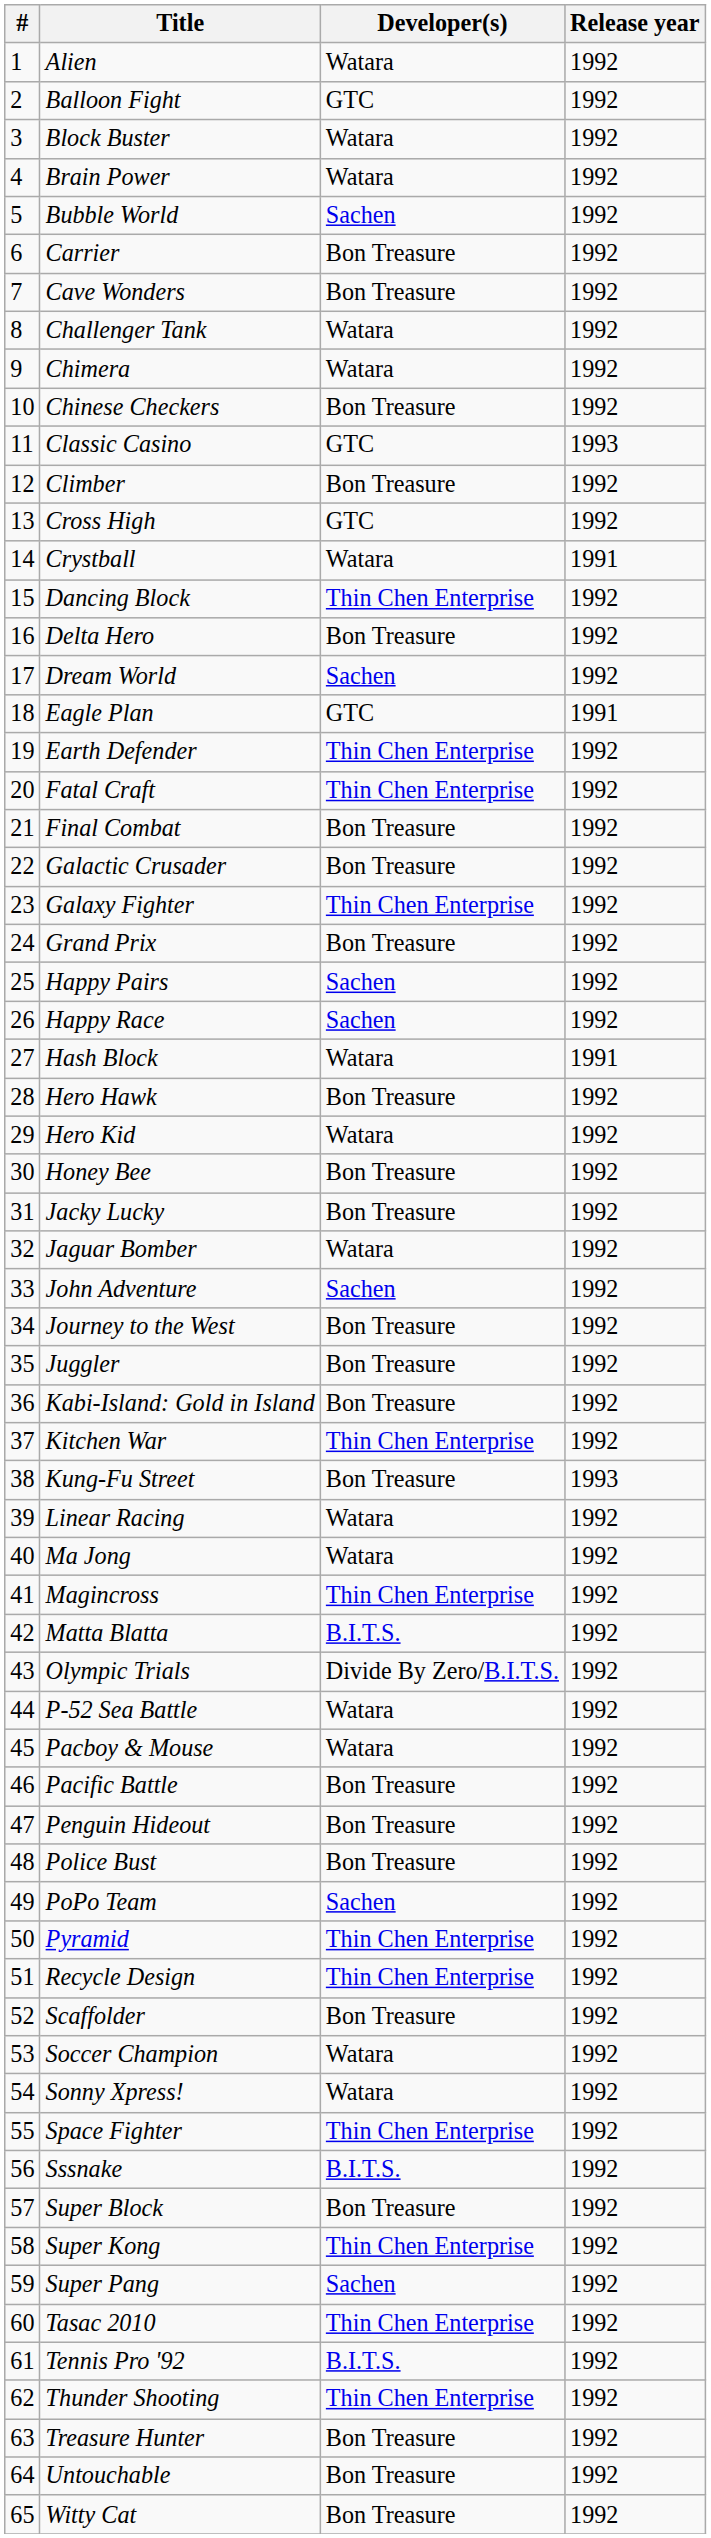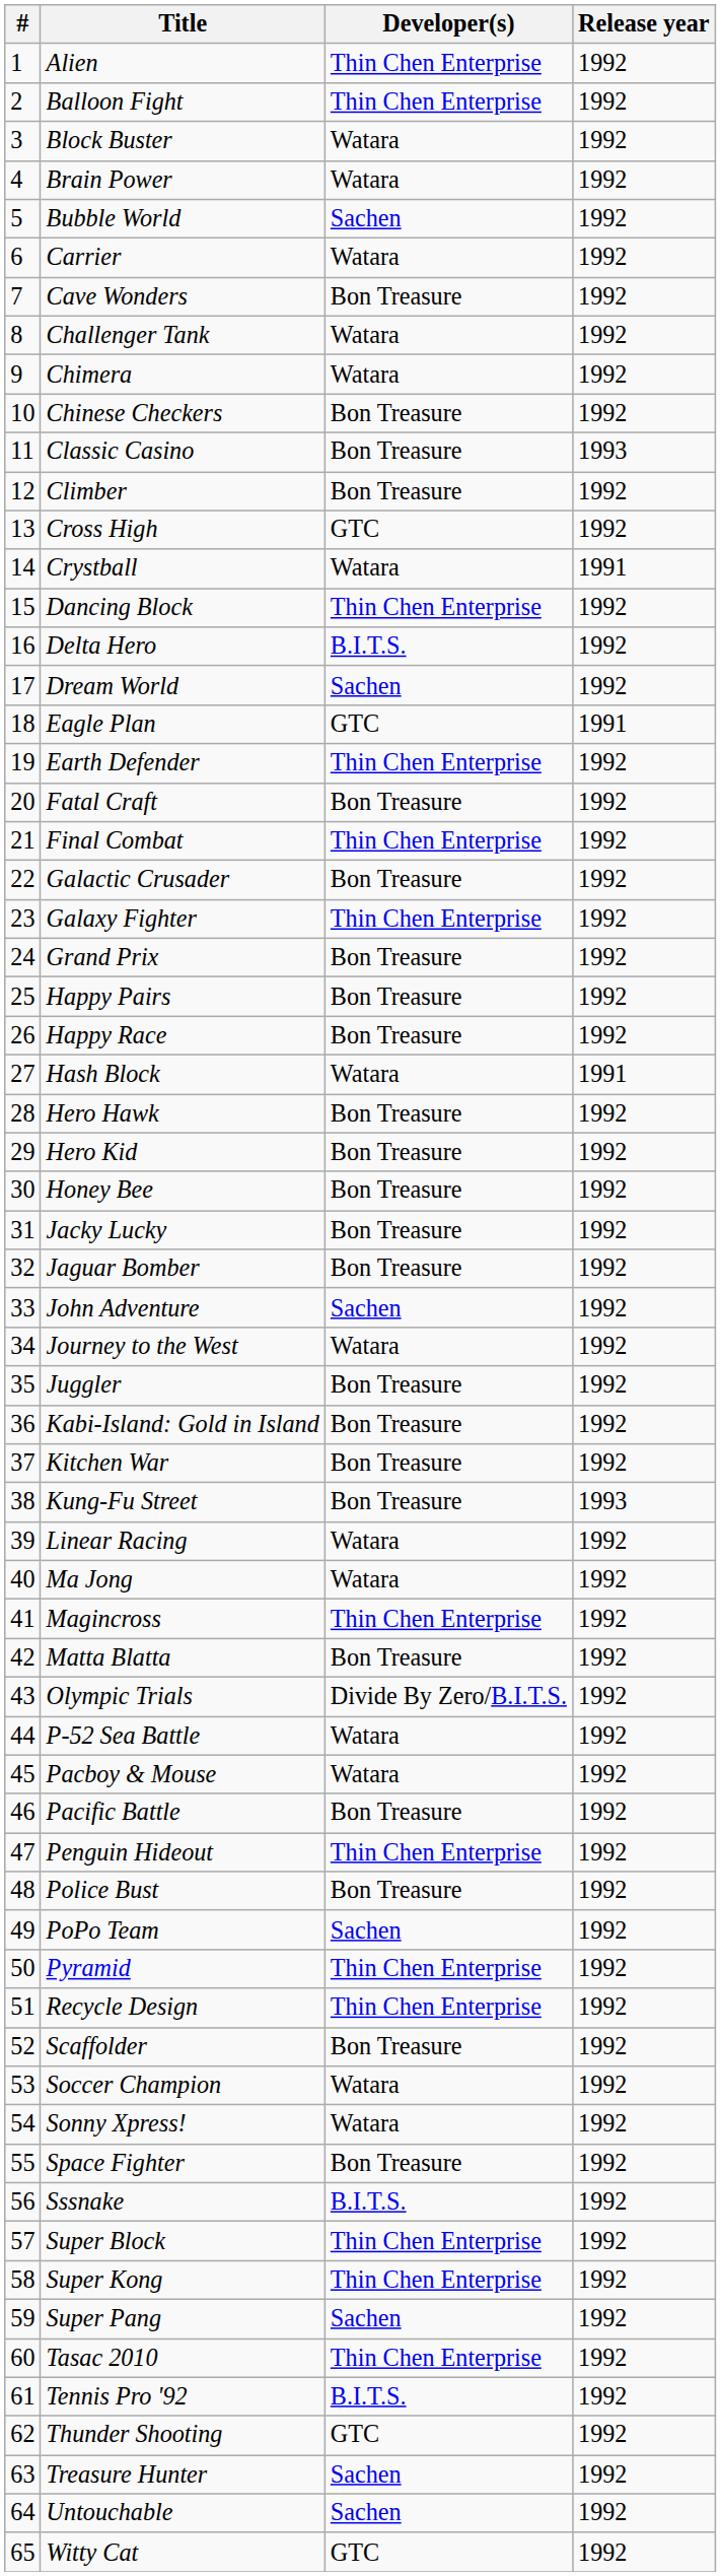 <table class="wikitable sortable" border="1">
 <tr>
 <th scope="col">#</th>
 <th scope="col">Title</th>
 <th scope="col">Developer(s)</th>
 <th scope="col">Release year</th>
 </tr>
 <tr>
 <td>1</td>
 <td><em>Alien</em></td>
-<td>Watara</td>
+<td><a href='#'>Thin Chen Enterprise</a></td>
 <td>1992</td>
 </tr>
 <tr>
 <td>2</td>
 <td><em>Balloon Fight</em></td>
-<td>GTC</td>
+<td><a href='#'>Thin Chen Enterprise</a></td>
 <td>1992</td>
 </tr>
 <tr>
 <td>3</td>
 <td><em>Block Buster</em></td>
 <td>Watara</td>
 <td>1992</td>
 </tr>
 <tr>
 <td>4</td>
 <td><em>Brain Power</em></td>
 <td>Watara</td>
 <td>1992</td>
 </tr>
 <tr>
 <td>5</td>
 <td><em>Bubble World</em></td>
 <td><a href='#'>Sachen</a></td>
 <td>1992</td>
 </tr>
 <tr>
 <td>6</td>
 <td><em>Carrier</em></td>
-<td>Bon Treasure</td>
+<td>Watara</td>
 <td>1992</td>
 </tr>
 <tr>
 <td>7</td>
 <td><em>Cave Wonders</em></td>
 <td>Bon Treasure</td>
 <td>1992</td>
 </tr>
 <tr>
 <td>8</td>
 <td><em>Challenger Tank</em></td>
 <td>Watara</td>
 <td>1992</td>
 </tr>
 <tr>
 <td>9</td>
 <td><em>Chimera</em></td>
 <td>Watara</td>
 <td>1992</td>
 </tr>
 <tr>
 <td>10</td>
 <td><em>Chinese Checkers</em></td>
 <td>Bon Treasure</td>
 <td>1992</td>
 </tr>
 <tr>
 <td>11</td>
 <td><em>Classic Casino</em></td>
-<td>GTC</td>
+<td>Bon Treasure</td>
 <td>1993</td>
 </tr>
 <tr>
 <td>12</td>
 <td><em>Climber</em></td>
 <td>Bon Treasure</td>
 <td>1992</td>
 </tr>
 <tr>
 <td>13</td>
 <td><em>Cross High</em></td>
 <td>GTC</td>
 <td>1992</td>
 </tr>
 <tr>
 <td>14</td>
 <td><em>Crystball</em></td>
 <td>Watara</td>
 <td>1991</td>
 </tr>
 <tr>
 <td>15</td>
 <td><em>Dancing Block</em></td>
 <td><a href='#'>Thin Chen Enterprise</a></td>
 <td>1992</td>
 </tr>
 <tr>
 <td>16</td>
 <td><em>Delta Hero</em></td>
-<td>Bon Treasure</td>
+<td><a href='#'>B.I.T.S.</a></td>
 <td>1992</td>
 </tr>
 <tr>
 <td>17</td>
 <td><em>Dream World</em></td>
 <td><a href='#'>Sachen</a></td>
 <td>1992</td>
 </tr>
 <tr>
 <td>18</td>
 <td><em>Eagle Plan</em></td>
 <td>GTC</td>
 <td>1991</td>
 </tr>
 <tr>
 <td>19</td>
 <td><em>Earth Defender</em></td>
 <td><a href='#'>Thin Chen Enterprise</a></td>
 <td>1992</td>
 </tr>
 <tr>
 <td>20</td>
 <td><em>Fatal Craft</em></td>
-<td><a href='#'>Thin Chen Enterprise</a></td>
+<td>Bon Treasure</td>
 <td>1992</td>
 </tr>
 <tr>
 <td>21</td>
 <td><em>Final Combat</em></td>
-<td>Bon Treasure</td>
+<td><a href='#'>Thin Chen Enterprise</a></td>
 <td>1992</td>
 </tr>
 <tr>
 <td>22</td>
 <td><em>Galactic Crusader</em></td>
 <td>Bon Treasure</td>
 <td>1992</td>
 </tr>
 <tr>
 <td>23</td>
 <td><em>Galaxy Fighter</em></td>
 <td><a href='#'>Thin Chen Enterprise</a></td>
 <td>1992</td>
 </tr>
 <tr>
 <td>24</td>
 <td><em>Grand Prix</em></td>
 <td>Bon Treasure</td>
 <td>1992</td>
 </tr>
 <tr>
 <td>25</td>
 <td><em>Happy Pairs</em></td>
-<td><a href='#'>Sachen</a></td>
+<td>Bon Treasure</td>
 <td>1992</td>
 </tr>
 <tr>
 <td>26</td>
 <td><em>Happy Race</em></td>
-<td><a href='#'>Sachen</a></td>
+<td>Bon Treasure</td>
 <td>1992</td>
 </tr>
 <tr>
 <td>27</td>
 <td><em>Hash Block</em></td>
 <td>Watara</td>
 <td>1991</td>
 </tr>
 <tr>
 <td>28</td>
 <td><em>Hero Hawk</em></td>
 <td>Bon Treasure</td>
 <td>1992</td>
 </tr>
 <tr>
 <td>29</td>
 <td><em>Hero Kid</em></td>
-<td>Watara</td>
+<td>Bon Treasure</td>
 <td>1992</td>
 </tr>
 <tr>
 <td>30</td>
 <td><em>Honey Bee</em></td>
 <td>Bon Treasure</td>
 <td>1992</td>
 </tr>
 <tr>
 <td>31</td>
 <td><em>Jacky Lucky</em></td>
 <td>Bon Treasure</td>
 <td>1992</td>
 </tr>
 <tr>
 <td>32</td>
 <td><em>Jaguar Bomber</em></td>
-<td>Watara</td>
+<td>Bon Treasure</td>
 <td>1992</td>
 </tr>
 <tr>
 <td>33</td>
 <td><em>John Adventure</em></td>
 <td><a href='#'>Sachen</a></td>
 <td>1992</td>
 </tr>
 <tr>
 <td>34</td>
 <td><em>Journey to the West</em></td>
-<td>Bon Treasure</td>
+<td>Watara</td>
 <td>1992</td>
 </tr>
 <tr>
 <td>35</td>
 <td><em>Juggler</em></td>
 <td>Bon Treasure</td>
 <td>1992</td>
 </tr>
 <tr>
 <td>36</td>
 <td><em>Kabi-Island: Gold in Island</em></td>
 <td>Bon Treasure</td>
 <td>1992</td>
 </tr>
 <tr>
 <td>37</td>
 <td><em>Kitchen War</em></td>
-<td><a href='#'>Thin Chen Enterprise</a></td>
+<td>Bon Treasure</td>
 <td>1992</td>
 </tr>
 <tr>
 <td>38</td>
 <td><em>Kung-Fu Street</em></td>
 <td>Bon Treasure</td>
 <td>1993</td>
 </tr>
 <tr>
 <td>39</td>
 <td><em>Linear Racing</em></td>
 <td>Watara</td>
 <td>1992</td>
 </tr>
 <tr>
 <td>40</td>
 <td><em>Ma Jong</em></td>
 <td>Watara</td>
 <td>1992</td>
 </tr>
 <tr>
 <td>41</td>
 <td><em>Magincross</em></td>
 <td><a href='#'>Thin Chen Enterprise</a></td>
 <td>1992</td>
 </tr>
 <tr>
 <td>42</td>
 <td><em>Matta Blatta</em></td>
-<td><a href='#'>B.I.T.S.</a></td>
+<td>Bon Treasure</td>
 <td>1992</td>
 </tr>
 <tr>
 <td>43</td>
 <td><em>Olympic Trials</em></td>
 <td>Divide By Zero/<a href='#'>B.I.T.S.</a></td>
 <td>1992</td>
 </tr>
 <tr>
 <td>44</td>
 <td><em>P-52 Sea Battle</em></td>
 <td>Watara</td>
 <td>1992</td>
 </tr>
 <tr>
 <td>45</td>
 <td><em>Pacboy & Mouse</em></td>
 <td>Watara</td>
 <td>1992</td>
 </tr>
 <tr>
 <td>46</td>
 <td><em>Pacific Battle</em></td>
 <td>Bon Treasure</td>
 <td>1992</td>
 </tr>
 <tr>
 <td>47</td>
 <td><em>Penguin Hideout</em></td>
-<td>Bon Treasure</td>
+<td><a href='#'>Thin Chen Enterprise</a></td>
 <td>1992</td>
 </tr>
 <tr>
 <td>48</td>
 <td><em>Police Bust</em></td>
 <td>Bon Treasure</td>
 <td>1992</td>
 </tr>
 <tr>
 <td>49</td>
 <td><em>PoPo Team</em></td>
 <td><a href='#'>Sachen</a></td>
 <td>1992</td>
 </tr>
 <tr>
 <td>50</td>
 <td><em><a href='#'>Pyramid</a></em></td>
 <td><a href='#'>Thin Chen Enterprise</a></td>
 <td>1992</td>
 </tr>
 <tr>
 <td>51</td>
 <td><em>Recycle Design</em></td>
 <td><a href='#'>Thin Chen Enterprise</a></td>
 <td>1992</td>
 </tr>
 <tr>
 <td>52</td>
 <td><em>Scaffolder</em></td>
 <td>Bon Treasure</td>
 <td>1992</td>
 </tr>
 <tr>
 <td>53</td>
 <td><em>Soccer Champion</em></td>
 <td>Watara</td>
 <td>1992</td>
 </tr>
 <tr>
 <td>54</td>
 <td><em>Sonny Xpress!</em></td>
 <td>Watara</td>
 <td>1992</td>
 </tr>
 <tr>
 <td>55</td>
 <td><em>Space Fighter</em></td>
-<td><a href='#'>Thin Chen Enterprise</a></td>
+<td>Bon Treasure</td>
 <td>1992</td>
 </tr>
 <tr>
 <td>56</td>
 <td><em>Sssnake</em></td>
 <td><a href='#'>B.I.T.S.</a></td>
 <td>1992</td>
 </tr>
 <tr>
 <td>57</td>
 <td><em>Super Block</em></td>
-<td>Bon Treasure</td>
+<td><a href='#'>Thin Chen Enterprise</a></td>
 <td>1992</td>
 </tr>
 <tr>
 <td>58</td>
 <td><em>Super Kong</em></td>
 <td><a href='#'>Thin Chen Enterprise</a></td>
 <td>1992</td>
 </tr>
 <tr>
 <td>59</td>
 <td><em>Super Pang</em></td>
 <td><a href='#'>Sachen</a></td>
 <td>1992</td>
 </tr>
 <tr>
 <td>60</td>
 <td><em>Tasac 2010</em></td>
 <td><a href='#'>Thin Chen Enterprise</a></td>
 <td>1992</td>
 </tr>
 <tr>
 <td>61</td>
 <td><em>Tennis Pro '92</em></td>
 <td><a href='#'>B.I.T.S.</a></td>
 <td>1992</td>
 </tr>
 <tr>
 <td>62</td>
 <td><em>Thunder Shooting</em></td>
-<td><a href='#'>Thin Chen Enterprise</a></td>
+<td>GTC</td>
 <td>1992</td>
 </tr>
 <tr>
 <td>63</td>
 <td><em>Treasure Hunter</em></td>
-<td>Bon Treasure</td>
+<td><a href='#'>Sachen</a></td>
 <td>1992</td>
 </tr>
 <tr>
 <td>64</td>
 <td><em>Untouchable</em></td>
-<td>Bon Treasure</td>
+<td><a href='#'>Sachen</a></td>
 <td>1992</td>
 </tr>
 <tr>
 <td>65</td>
 <td><em>Witty Cat</em></td>
-<td>Bon Treasure</td>
+<td>GTC</td>
 <td>1992</td>
 </tr>
 </table>
